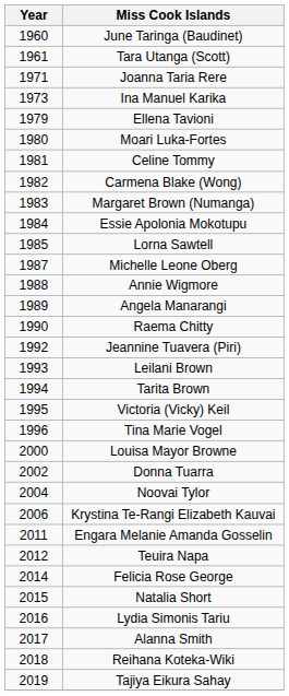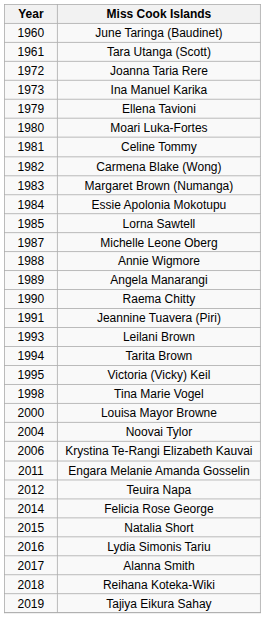 <table class="wikitable sortable" style="font-size: 95%; text-align:center">
 <tr>
 <th width="60">Year</th>
 <th width="250">Miss Cook Islands</th>
 </tr>
 <tr>
 <td>1960</td>
 <td>June Taringa (Baudinet)</td>
 </tr>
 <tr>
 <td>1961</td>
 <td>Tara Utanga (Scott)</td>
 </tr>
 <tr>
-<td>1971</td>
+<td>1972</td>
 <td>Joanna Taria Rere</td>
 </tr>
 <tr>
 <td>1973</td>
 <td>Ina Manuel Karika</td>
 </tr>
 <tr>
 <td>1979</td>
 <td>Ellena Tavioni</td>
 </tr>
 <tr>
 <td>1980</td>
 <td>Moari Luka-Fortes</td>
 </tr>
 <tr>
 <td>1981</td>
 <td>Celine Tommy</td>
 </tr>
 <tr>
 <td>1982</td>
 <td>Carmena Blake (Wong)</td>
 </tr>
 <tr>
 <td>1983</td>
 <td>Margaret Brown (Numanga)</td>
 </tr>
 <tr>
 <td>1984</td>
 <td>Essie Apolonia Mokotupu</td>
 </tr>
 <tr>
 <td>1985</td>
 <td>Lorna Sawtell</td>
 </tr>
 <tr>
 <td>1987</td>
 <td>Michelle Leone Oberg</td>
 </tr>
 <tr>
 <td>1988</td>
 <td>Annie Wigmore</td>
 </tr>
 <tr>
 <td>1989</td>
 <td>Angela Manarangi</td>
 </tr>
 <tr>
 <td>1990</td>
 <td>Raema Chitty</td>
 </tr>
 <tr>
-<td>1992</td>
+<td>1991</td>
 <td>Jeannine Tuavera (Piri)</td>
 </tr>
 <tr>
 <td>1993</td>
 <td>Leilani Brown</td>
 </tr>
 <tr>
 <td>1994</td>
 <td>Tarita Brown</td>
 </tr>
 <tr>
 <td>1995</td>
 <td>Victoria (Vicky) Keil</td>
 </tr>
 <tr>
-<td>1996</td>
+<td>1998</td>
 <td>Tina Marie Vogel</td>
 </tr>
 <tr>
 <td>2000</td>
 <td>Louisa Mayor Browne</td>
-</tr>
-<tr>
-<td>2002</td>
-<td>Donna Tuarra</td>
 </tr>
 <tr>
 <td>2004</td>
 <td>Noovai Tylor</td>
 </tr>
 <tr>
 <td>2006</td>
 <td>Krystina Te-Rangi Elizabeth Kauvai</td>
 </tr>
 <tr>
 <td>2011</td>
 <td>Engara Melanie Amanda Gosselin</td>
 </tr>
 <tr>
 <td>2012</td>
 <td>Teuira Napa</td>
 </tr>
 <tr>
 <td>2014</td>
 <td>Felicia Rose George</td>
 </tr>
 <tr>
 <td>2015</td>
 <td>Natalia Short</td>
 </tr>
 <tr>
 <td>2016</td>
 <td>Lydia Simonis Tariu</td>
 </tr>
 <tr>
 <td>2017</td>
 <td>Alanna Smith</td>
 </tr>
 <tr>
 <td>2018</td>
 <td>Reihana Koteka-Wiki</td>
 </tr>
 <tr>
 <td>2019</td>
 <td>Tajiya Eikura Sahay</td>
 </tr>
 <tr>
 </tr>
 </table>
